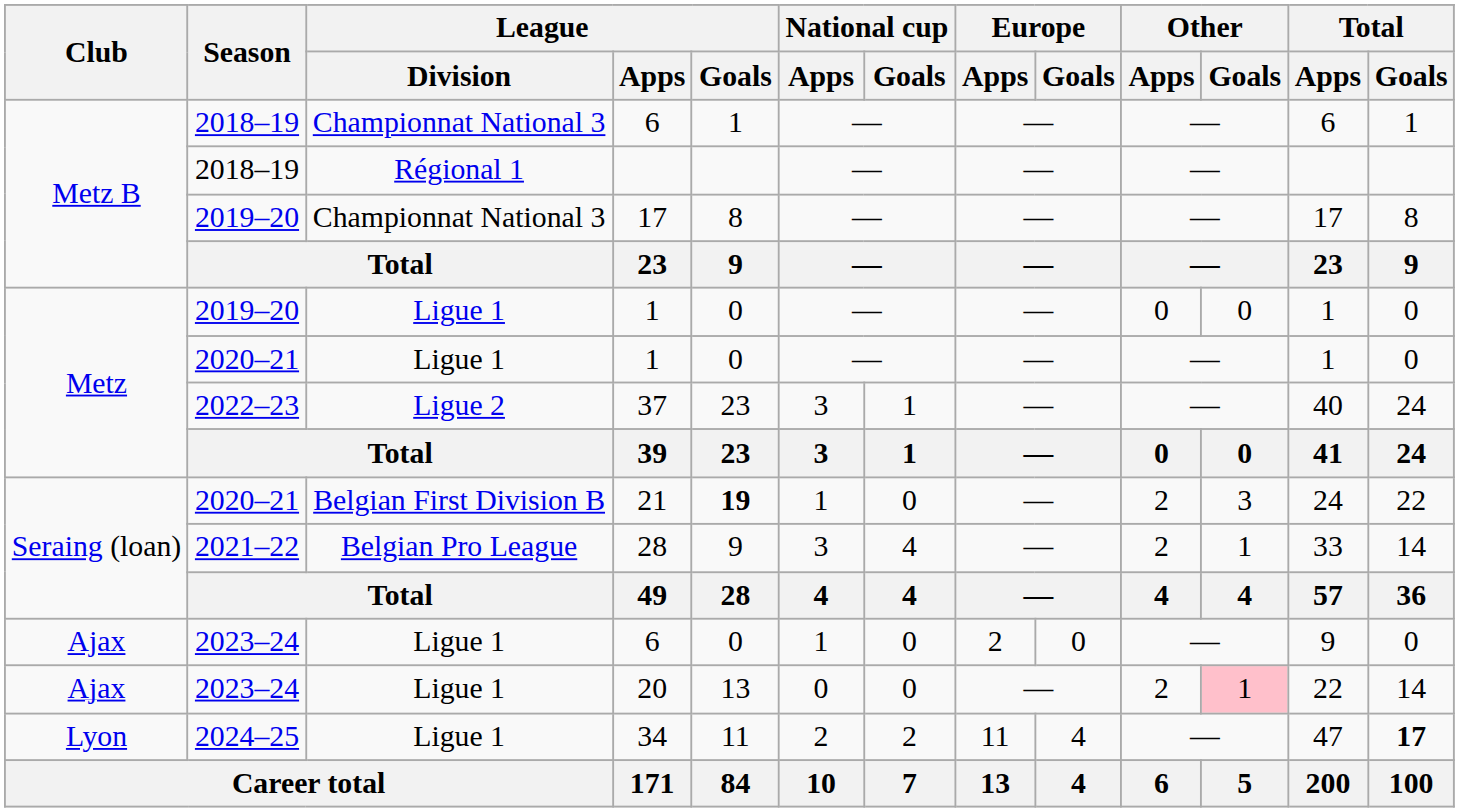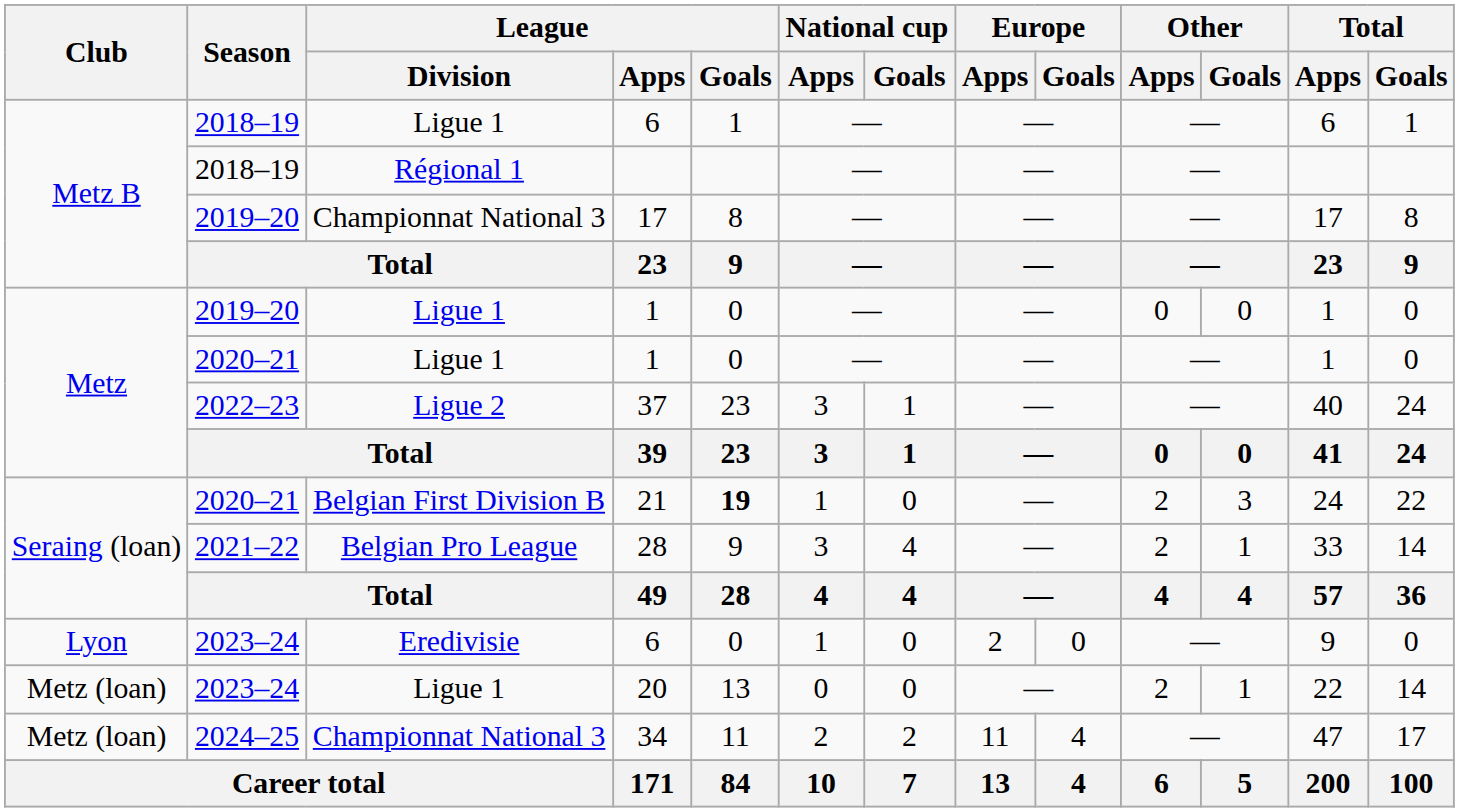 <table class="wikitable" style="text-align:center">
 <tr>
 <th rowspan="2">Club</th>
 <th rowspan="2">Season</th>
 <th colspan="3">League</th>
 <th colspan="2">National cup</th>
 <th colspan="2">Europe</th>
 <th colspan="2">Other</th>
 <th colspan="2">Total</th>
 </tr>
 <tr>
 <th>Division</th>
 <th>Apps</th>
 <th>Goals</th>
 <th>Apps</th>
 <th>Goals</th>
 <th>Apps</th>
 <th>Goals</th>
 <th>Apps</th>
 <th>Goals</th>
 <th>Apps</th>
 <th>Goals</th>
 </tr>
 <tr>
 <td rowspan="4"><a href='#'>Metz B</a></td>
 <td><a href='#'>2018–19</a></td>
-<td><a href='#'>Championnat National 3</a></td>
+<td>Ligue 1</td>
 <td>6</td>
 <td>1</td>
 <td colspan="2">—</td>
 <td colspan="2">—</td>
 <td colspan="2">—</td>
 <td>6</td>
 <td>1</td>
 </tr>
 <tr>
 <td>2018–19</td>
 <td><a href='#'>Régional 1</a></td>
 <td></td>
 <td></td>
 <td colspan="2">—</td>
 <td colspan="2">—</td>
 <td colspan="2">—</td>
 <td></td>
 <td></td>
 </tr>
 <tr>
 <td><a href='#'>2019–20</a></td>
 <td>Championnat National 3</td>
 <td>17</td>
 <td>8</td>
 <td colspan="2">—</td>
 <td colspan="2">—</td>
 <td colspan="2">—</td>
 <td>17</td>
 <td>8</td>
 </tr>
 <tr>
 <th colspan="2">Total</th>
 <th>23</th>
 <th>9</th>
 <th colspan="2">—</th>
 <th colspan="2">—</th>
 <th colspan="2">—</th>
 <th>23</th>
 <th>9</th>
 </tr>
 <tr>
 <td rowspan="4"><a href='#'>Metz</a></td>
 <td><a href='#'>2019–20</a></td>
 <td><a href='#'>Ligue 1</a></td>
 <td>1</td>
 <td>0</td>
 <td colspan="2">—</td>
 <td colspan="2">—</td>
 <td>0</td>
 <td>0</td>
 <td>1</td>
 <td>0</td>
 </tr>
 <tr>
 <td><a href='#'>2020–21</a></td>
 <td>Ligue 1</td>
 <td>1</td>
 <td>0</td>
 <td colspan="2">—</td>
 <td colspan="2">—</td>
 <td colspan="2">—</td>
 <td>1</td>
 <td>0</td>
 </tr>
 <tr>
 <td><a href='#'>2022–23</a></td>
 <td><a href='#'>Ligue 2</a></td>
 <td>37</td>
 <td>23</td>
 <td>3</td>
 <td>1</td>
 <td colspan="2">—</td>
 <td colspan="2">—</td>
 <td>40</td>
 <td>24</td>
 </tr>
 <tr>
 <th colspan="2">Total</th>
 <th>39</th>
 <th>23</th>
 <th>3</th>
 <th>1</th>
 <th colspan="2">—</th>
 <th>0</th>
 <th>0</th>
 <th>41</th>
 <th>24</th>
 </tr>
 <tr>
 <td rowspan="3"><a href='#'>Seraing</a> (loan)</td>
 <td><a href='#'>2020–21</a></td>
 <td><a href='#'>Belgian First Division B</a></td>
 <td>21</td>
 <td><strong>19</strong></td>
 <td>1</td>
 <td>0</td>
 <td colspan="2">—</td>
 <td>2</td>
 <td>3</td>
 <td>24</td>
 <td>22</td>
 </tr>
 <tr>
 <td><a href='#'>2021–22</a></td>
 <td><a href='#'>Belgian Pro League</a></td>
 <td>28</td>
 <td>9</td>
 <td>3</td>
 <td>4</td>
 <td colspan="2">—</td>
 <td>2</td>
 <td>1</td>
 <td>33</td>
 <td>14</td>
 </tr>
 <tr>
 <th colspan="2">Total</th>
 <th>49</th>
 <th>28</th>
 <th>4</th>
 <th>4</th>
 <th colspan="2">—</th>
 <th>4</th>
 <th>4</th>
 <th>57</th>
 <th>36</th>
 </tr>
 <tr>
-<td><a href='#'>Ajax</a></td>
+<td><a href='#'>Lyon</a></td>
 <td><a href='#'>2023–24</a></td>
-<td>Ligue 1</td>
+<td><a href='#'>Eredivisie</a></td>
 <td>6</td>
 <td>0</td>
 <td>1</td>
 <td>0</td>
 <td>2</td>
 <td>0</td>
 <td colspan="2">—</td>
 <td>9</td>
 <td>0</td>
 </tr>
 <tr>
-<td><a href='#'>Ajax</a></td>
+<td>Metz (loan)</td>
 <td><a href='#'>2023–24</a></td>
 <td>Ligue 1</td>
 <td>20</td>
 <td>13</td>
 <td>0</td>
 <td>0</td>
 <td colspan="2">—</td>
 <td>2</td>
-<td style="background: pink;">1</td>
+<td>1</td>
 <td>22</td>
 <td>14</td>
 </tr>
 <tr>
-<td><a href='#'>Lyon</a></td>
+<td>Metz (loan)</td>
 <td><a href='#'>2024–25</a></td>
-<td>Ligue 1</td>
+<td><a href='#'>Championnat National 3</a></td>
 <td>34</td>
 <td>11</td>
 <td>2</td>
 <td>2</td>
 <td>11</td>
 <td>4</td>
 <td colspan="2">—</td>
 <td>47</td>
-<td><strong>17</strong></td>
+<td>17</td>
 </tr>
 <tr>
 <th colspan="3">Career total</th>
 <th>171</th>
 <th>84</th>
 <th>10</th>
 <th>7</th>
 <th>13</th>
 <th>4</th>
 <th>6</th>
 <th>5</th>
 <th>200</th>
 <th>100</th>
 </tr>
 </table>
